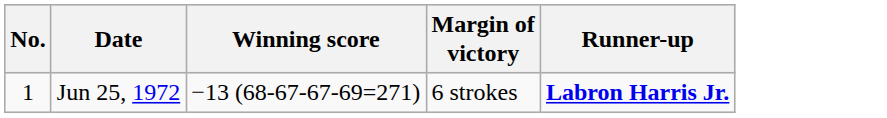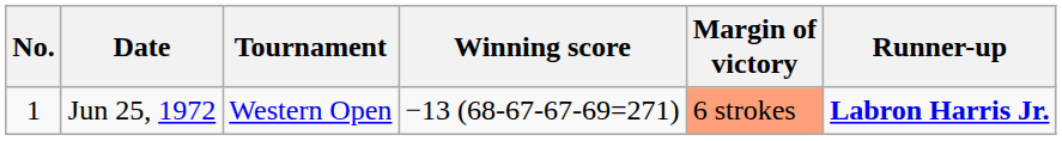 <table class="wikitable" style="font-size:95%;">
 <tr>
 <th>No.</th>
 <th>Date</th>
+<th>Tournament</th>
 <th>Winning score</th>
 <th>Margin of<br>victory</th>
 <th>Runner-up</th>
 </tr>
 <tr>
 <td align=center>1</td>
 <td align=right>Jun 25, <a href='#'>1972</a></td>
+<td><a href='#'>Western Open</a></td>
 <td>−13 (68-67-67-69=271)</td>
-<td>6 strokes</td>
+<td style="background: lightsalmon;">6 strokes</td>
 <td><strong> <a href='#'>Labron Harris Jr.</a></strong></td>
 </tr>
 </table>
